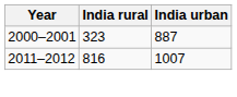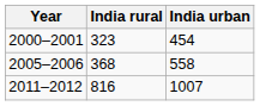 <table class="wikitable">
 <tr>
 <th>Year</th>
 <th>India rural</th>
 <th>India urban</th>
 </tr>
 <tr>
 <td>2000–2001</td>
 <td>323</td>
-<td>887</td>
+<td>454</td>
+</tr>
+<tr>
+<td>2005–2006</td>
+<td>368</td>
+<td>558</td>
 </tr>
 <tr>
 <td>2011–2012</td>
 <td>816</td>
 <td>1007</td>
 </tr>
 </table>
